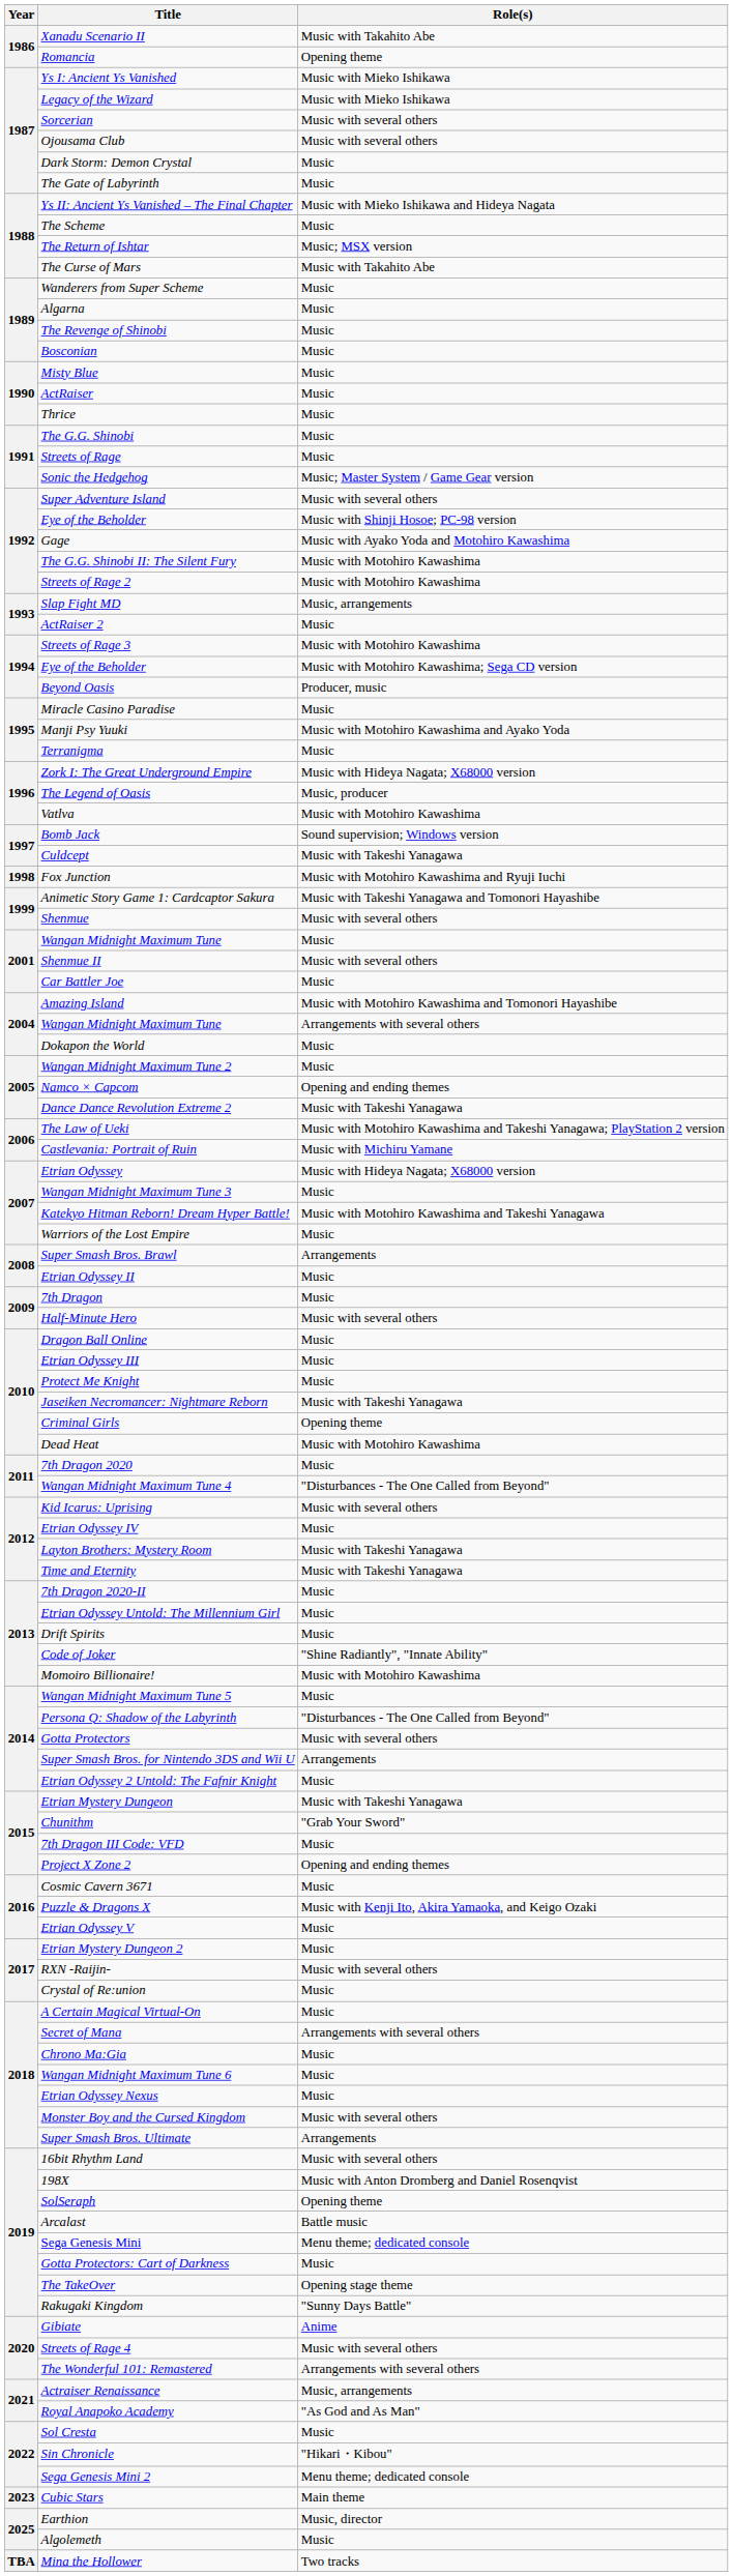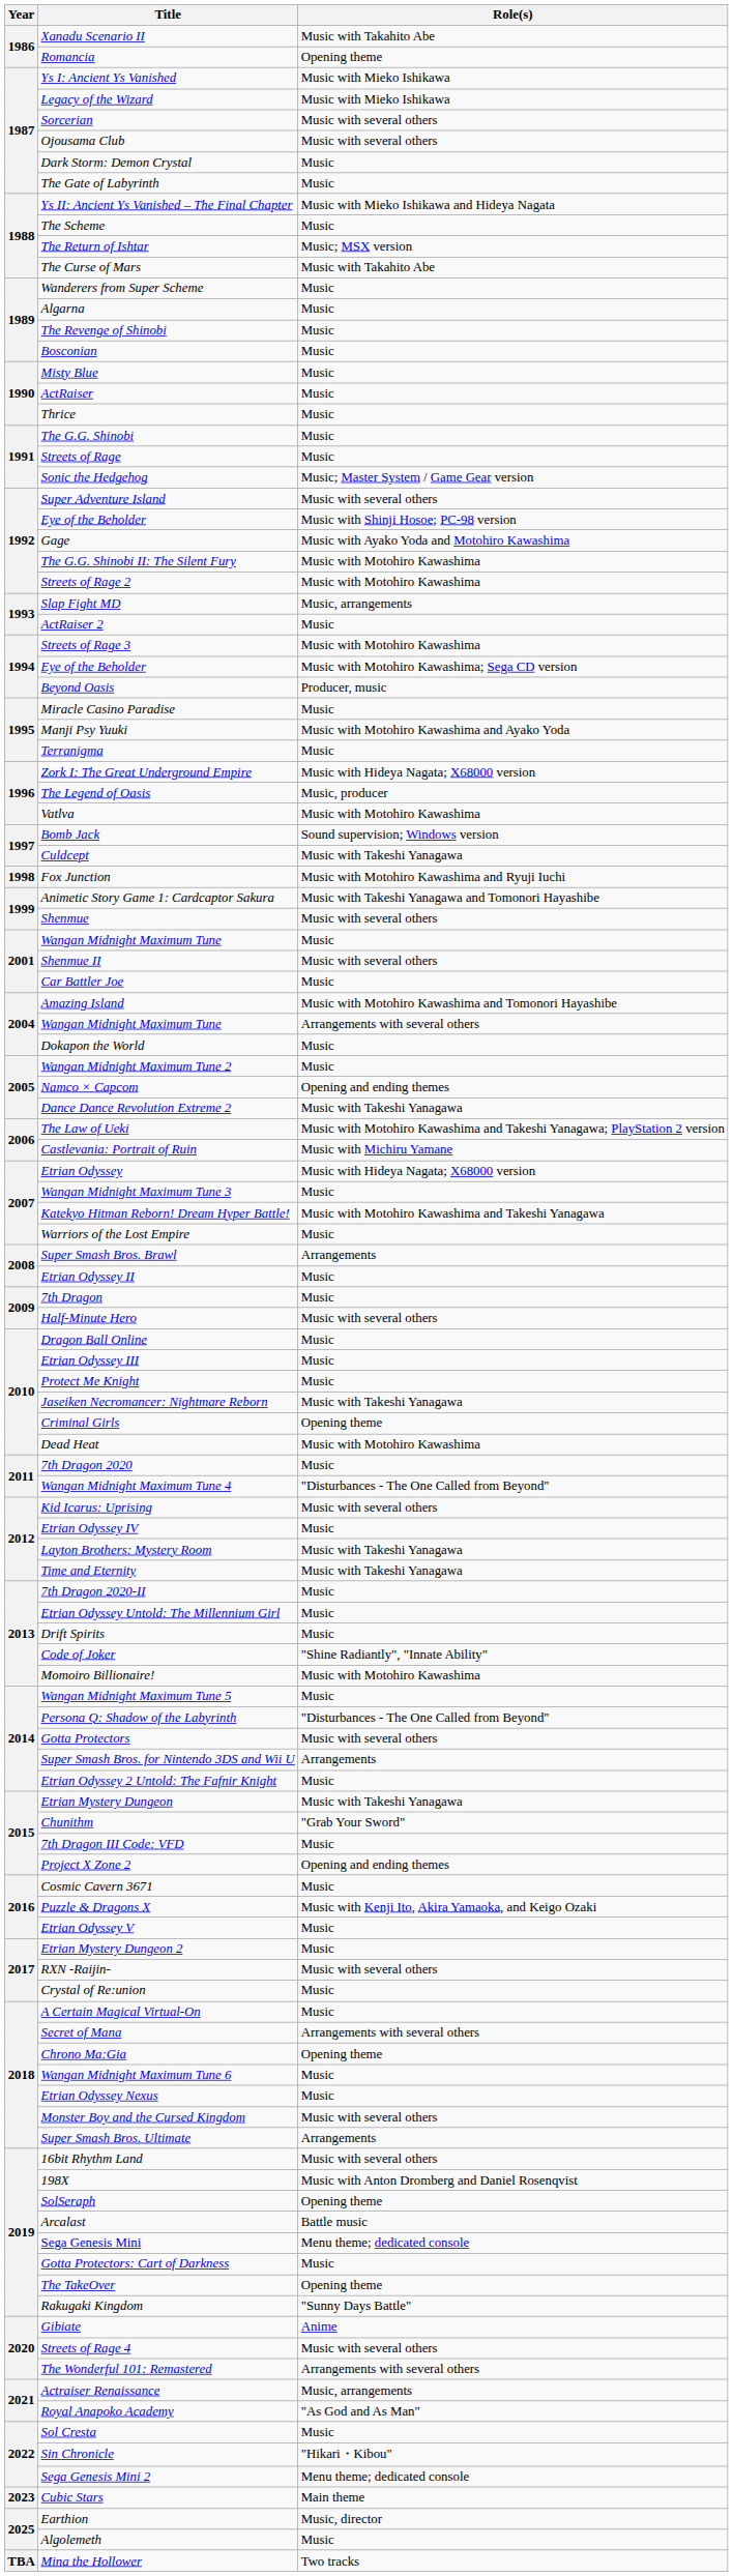 <table class="wikitable sortable" width="auto">
 <tr>
 <th>Year</th>
 <th>Title</th>
 <th>Role(s)</th>
 </tr>
 <tr>
 <th scope=row rowspan="2">1986</th>
 <td><em><a href='#'>Xanadu Scenario II</a></em></td>
 <td>Music with Takahito Abe</td>
 </tr>
 <tr>
 <td><em><a href='#'>Romancia</a></em></td>
 <td>Opening theme</td>
 </tr>
 <tr>
 <th scope=row rowspan="6">1987</th>
 <td><em><a href='#'>Ys I: Ancient Ys Vanished</a></em></td>
 <td>Music with Mieko Ishikawa</td>
 </tr>
 <tr>
 <td><em><a href='#'>Legacy of the Wizard</a></em></td>
 <td>Music with Mieko Ishikawa</td>
 </tr>
 <tr>
 <td><em><a href='#'>Sorcerian</a></em></td>
 <td>Music with several others</td>
 </tr>
 <tr>
 <td><em>Ojousama Club</em></td>
 <td>Music with several others</td>
 </tr>
 <tr>
 <td><em>Dark Storm: Demon Crystal</em></td>
 <td>Music</td>
 </tr>
 <tr>
 <td><em>The Gate of Labyrinth</em></td>
 <td>Music</td>
 </tr>
 <tr>
 <th scope=row rowspan="4">1988</th>
 <td><em><a href='#'>Ys II: Ancient Ys Vanished – The Final Chapter</a></em></td>
 <td>Music with Mieko Ishikawa and Hideya Nagata</td>
 </tr>
 <tr>
 <td><em>The Scheme</em></td>
 <td>Music</td>
 </tr>
 <tr>
 <td><em><a href='#'>The Return of Ishtar</a></em></td>
 <td>Music; <a href='#'>MSX</a> version</td>
 </tr>
 <tr>
 <td><em>The Curse of Mars</em></td>
 <td>Music with Takahito Abe</td>
 </tr>
 <tr>
 <th scope=row rowspan="4">1989</th>
 <td><em>Wanderers from Super Scheme</em></td>
 <td>Music</td>
 </tr>
 <tr>
 <td><em>Algarna</em></td>
 <td>Music</td>
 </tr>
 <tr>
 <td><em><a href='#'>The Revenge of Shinobi</a></em></td>
 <td>Music</td>
 </tr>
 <tr>
 <td><em><a href='#'>Bosconian</a></em></td>
 <td>Music</td>
 </tr>
 <tr>
 <th scope=row rowspan="3">1990</th>
 <td><em><a href='#'>Misty Blue</a></em></td>
 <td>Music</td>
 </tr>
 <tr>
 <td><em><a href='#'>ActRaiser</a></em></td>
 <td>Music</td>
 </tr>
 <tr>
 <td><em>Thrice</em></td>
 <td>Music</td>
 </tr>
 <tr>
 <th rowspan="3" scope="row">1991</th>
 <td><em><a href='#'>The G.G. Shinobi</a></em></td>
 <td>Music</td>
 </tr>
 <tr>
 <td><em><a href='#'>Streets of Rage</a></em></td>
 <td>Music</td>
 </tr>
 <tr>
 <td><em><a href='#'>Sonic the Hedgehog</a></em></td>
 <td>Music; <a href='#'>Master System</a> / <a href='#'>Game Gear</a> version</td>
 </tr>
 <tr>
 <th rowspan="5" scope="row">1992</th>
 <td><em><a href='#'>Super Adventure Island</a></em></td>
 <td>Music with several others</td>
 </tr>
 <tr>
 <td><em><a href='#'>Eye of the Beholder</a></em></td>
 <td>Music with <a href='#'>Shinji Hosoe</a>; <a href='#'>PC-98</a> version</td>
 </tr>
 <tr>
 <td><em>Gage</em></td>
 <td>Music with Ayako Yoda and <a href='#'>Motohiro Kawashima</a></td>
 </tr>
 <tr>
 <td><em><a href='#'>The G.G. Shinobi II: The Silent Fury</a></em></td>
 <td>Music with Motohiro Kawashima</td>
 </tr>
 <tr>
 <td><em><a href='#'>Streets of Rage 2</a></em></td>
 <td>Music with Motohiro Kawashima</td>
 </tr>
 <tr>
 <th scope=row rowspan="2">1993</th>
 <td><em><a href='#'>Slap Fight MD</a></em></td>
 <td>Music, arrangements</td>
 </tr>
 <tr>
 <td><em><a href='#'>ActRaiser 2</a></em></td>
 <td>Music</td>
 </tr>
 <tr>
 <th rowspan="3" scope="row">1994</th>
 <td><em><a href='#'>Streets of Rage 3</a></em></td>
 <td>Music with Motohiro Kawashima</td>
 </tr>
 <tr>
 <td><em><a href='#'>Eye of the Beholder</a></em></td>
 <td>Music with Motohiro Kawashima; <a href='#'>Sega CD</a> version</td>
 </tr>
 <tr>
 <td><em><a href='#'>Beyond Oasis</a></em></td>
 <td>Producer, music</td>
 </tr>
 <tr>
 <th scope=row rowspan="3">1995</th>
 <td><em>Miracle Casino Paradise</em></td>
 <td>Music</td>
 </tr>
 <tr>
 <td><em>Manji Psy Yuuki</em></td>
 <td>Music with Motohiro Kawashima and Ayako Yoda</td>
 </tr>
 <tr>
 <td><em><a href='#'>Terranigma</a></em></td>
 <td>Music</td>
 </tr>
 <tr>
 <th scope=row rowspan="3">1996</th>
 <td><em><a href='#'>Zork I: The Great Underground Empire</a></em></td>
 <td>Music with Hideya Nagata; <a href='#'>X68000</a> version</td>
 </tr>
 <tr>
 <td><em><a href='#'>The Legend of Oasis</a></em></td>
 <td>Music, producer</td>
 </tr>
 <tr>
 <td><em>Vatlva</em></td>
 <td>Music with Motohiro Kawashima</td>
 </tr>
 <tr>
 <th rowspan="2" scope="row">1997</th>
 <td><em><a href='#'>Bomb Jack</a></em></td>
 <td>Sound supervision; <a href='#'>Windows</a> version</td>
 </tr>
 <tr>
 <td><em><a href='#'>Culdcept</a></em></td>
 <td>Music with Takeshi Yanagawa</td>
 </tr>
 <tr>
 <th>1998</th>
 <td><em>Fox Junction</em></td>
 <td>Music with Motohiro Kawashima and Ryuji Iuchi</td>
 </tr>
 <tr>
 <th scope=row rowspan="2">1999</th>
 <td><em>Animetic Story Game 1: Cardcaptor Sakura</em></td>
 <td>Music with Takeshi Yanagawa and Tomonori Hayashibe</td>
 </tr>
 <tr>
 <td><em><a href='#'>Shenmue</a></em></td>
 <td>Music with several others</td>
 </tr>
 <tr>
 <th scope=row rowspan="3">2001</th>
 <td><em><a href='#'>Wangan Midnight Maximum Tune</a></em></td>
 <td>Music</td>
 </tr>
 <tr>
 <td><em><a href='#'>Shenmue II</a></em></td>
 <td>Music with several others</td>
 </tr>
 <tr>
 <td><em><a href='#'>Car Battler Joe</a></em></td>
 <td>Music</td>
 </tr>
 <tr>
 <th scope=row rowspan="3">2004</th>
 <td><em><a href='#'>Amazing Island</a></em></td>
 <td>Music with Motohiro Kawashima and Tomonori Hayashibe</td>
 </tr>
 <tr>
 <td><em><a href='#'>Wangan Midnight Maximum Tune</a></em></td>
 <td>Arrangements with several others</td>
 </tr>
 <tr>
 <td><em>Dokapon the World</em></td>
 <td>Music</td>
 </tr>
 <tr>
 <th scope=row rowspan="3">2005</th>
 <td><em><a href='#'>Wangan Midnight Maximum Tune 2</a></em></td>
 <td>Music</td>
 </tr>
 <tr>
 <td><em><a href='#'>Namco × Capcom</a></em></td>
 <td>Opening and ending themes</td>
 </tr>
 <tr>
 <td><em><a href='#'>Dance Dance Revolution Extreme 2</a></em></td>
 <td>Music with Takeshi Yanagawa</td>
 </tr>
 <tr>
 <th scope=row rowspan="2">2006</th>
 <td><em><a href='#'>The Law of Ueki</a></em></td>
 <td>Music with Motohiro Kawashima and Takeshi Yanagawa; <a href='#'>PlayStation 2</a> version</td>
 </tr>
 <tr>
 <td><em><a href='#'>Castlevania: Portrait of Ruin</a></em></td>
 <td>Music with <a href='#'>Michiru Yamane</a></td>
 </tr>
 <tr>
 <th scope=row rowspan="4">2007</th>
 <td><em><a href='#'>Etrian Odyssey</a></em></td>
 <td>Music with Hideya Nagata; <a href='#'>X68000</a> version</td>
 </tr>
 <tr>
 <td><em><a href='#'>Wangan Midnight Maximum Tune 3</a></em></td>
 <td>Music</td>
 </tr>
 <tr>
 <td><em><a href='#'>Katekyo Hitman Reborn! Dream Hyper Battle!</a></em></td>
 <td>Music with Motohiro Kawashima and Takeshi Yanagawa</td>
 </tr>
 <tr>
 <td><em>Warriors of the Lost Empire</em></td>
 <td>Music</td>
 </tr>
 <tr>
 <th scope=row rowspan="2">2008</th>
 <td><em><a href='#'>Super Smash Bros. Brawl</a></em></td>
 <td>Arrangements</td>
 </tr>
 <tr>
 <td><em><a href='#'>Etrian Odyssey II</a></em></td>
 <td>Music</td>
 </tr>
 <tr>
 <th scope=row rowspan="2">2009</th>
 <td><em><a href='#'>7th Dragon</a></em></td>
 <td>Music</td>
 </tr>
 <tr>
 <td><em><a href='#'>Half-Minute Hero</a></em></td>
 <td>Music with several others</td>
 </tr>
 <tr>
 <th scope=row rowspan="6">2010</th>
 <td><em><a href='#'>Dragon Ball Online</a></em></td>
 <td>Music</td>
 </tr>
 <tr>
 <td><em><a href='#'>Etrian Odyssey III</a></em></td>
 <td>Music</td>
 </tr>
 <tr>
 <td><em><a href='#'>Protect Me Knight</a></em></td>
 <td>Music</td>
 </tr>
 <tr>
 <td><em><a href='#'>Jaseiken Necromancer: Nightmare Reborn</a></em></td>
 <td>Music with Takeshi Yanagawa</td>
 </tr>
 <tr>
 <td><em><a href='#'>Criminal Girls</a></em></td>
 <td>Opening theme</td>
 </tr>
 <tr>
 <td><em>Dead Heat</em></td>
 <td>Music with Motohiro Kawashima</td>
 </tr>
 <tr>
 <th scope=row rowspan="2">2011</th>
 <td><em><a href='#'>7th Dragon 2020</a></em></td>
 <td>Music</td>
 </tr>
 <tr>
 <td><em><a href='#'>Wangan Midnight Maximum Tune 4</a></em></td>
 <td>"Disturbances - The One Called from Beyond"</td>
 </tr>
 <tr>
 <th scope=row rowspan="4">2012</th>
 <td><em><a href='#'>Kid Icarus: Uprising</a></em></td>
 <td>Music with several others</td>
 </tr>
 <tr>
 <td><em><a href='#'>Etrian Odyssey IV</a></em></td>
 <td>Music</td>
 </tr>
 <tr>
 <td><em><a href='#'>Layton Brothers: Mystery Room</a></em></td>
 <td>Music with Takeshi Yanagawa</td>
 </tr>
 <tr>
 <td><em><a href='#'>Time and Eternity</a></em></td>
 <td>Music with Takeshi Yanagawa</td>
 </tr>
 <tr>
 <th scope=row rowspan="5">2013</th>
 <td><em><a href='#'>7th Dragon 2020-II</a></em></td>
 <td>Music</td>
 </tr>
 <tr>
 <td><em><a href='#'>Etrian Odyssey Untold: The Millennium Girl</a></em></td>
 <td>Music</td>
 </tr>
 <tr>
 <td><em>Drift Spirits</em></td>
 <td>Music</td>
 </tr>
 <tr>
 <td><em><a href='#'>Code of Joker</a></em></td>
 <td>"Shine Radiantly", "Innate Ability"</td>
 </tr>
 <tr>
 <td><em>Momoiro Billionaire!</em></td>
 <td>Music with Motohiro Kawashima</td>
 </tr>
 <tr>
 <th scope=row rowspan="5">2014</th>
 <td><em><a href='#'>Wangan Midnight Maximum Tune 5</a></em></td>
 <td>Music</td>
 </tr>
 <tr>
 <td><em><a href='#'>Persona Q: Shadow of the Labyrinth</a></em></td>
 <td>"Disturbances - The One Called from Beyond"</td>
 </tr>
 <tr>
 <td><em><a href='#'>Gotta Protectors</a></em></td>
 <td>Music with several others </td>
 </tr>
 <tr>
 <td><em><a href='#'>Super Smash Bros. for Nintendo 3DS and Wii U</a></em></td>
 <td>Arrangements</td>
 </tr>
 <tr>
 <td><em><a href='#'>Etrian Odyssey 2 Untold: The Fafnir Knight</a></em></td>
 <td>Music</td>
 </tr>
 <tr>
 <th scope=row rowspan="4">2015</th>
 <td><em><a href='#'>Etrian Mystery Dungeon</a></em></td>
 <td>Music with Takeshi Yanagawa</td>
 </tr>
 <tr>
 <td><em><a href='#'>Chunithm</a></em></td>
 <td>"Grab Your Sword"</td>
 </tr>
 <tr>
 <td><em><a href='#'>7th Dragon III Code: VFD</a></em></td>
 <td>Music</td>
 </tr>
 <tr>
 <td><em><a href='#'>Project X Zone 2</a></em></td>
 <td>Opening and ending themes</td>
 </tr>
 <tr>
 <th scope=row rowspan="3">2016</th>
 <td><em>Cosmic Cavern 3671</em></td>
 <td>Music</td>
 </tr>
 <tr>
 <td><em><a href='#'>Puzzle & Dragons X</a></em></td>
 <td>Music with <a href='#'>Kenji Ito</a>, <a href='#'>Akira Yamaoka</a>, and Keigo Ozaki</td>
 </tr>
 <tr>
 <td><em><a href='#'>Etrian Odyssey V</a></em></td>
 <td>Music</td>
 </tr>
 <tr>
 <th scope=row rowspan="3">2017</th>
 <td><em><a href='#'>Etrian Mystery Dungeon 2</a></em></td>
 <td>Music</td>
 </tr>
 <tr>
 <td><em>RXN -Raijin-</em></td>
 <td>Music with several others</td>
 </tr>
 <tr>
 <td><em>Crystal of Re:union</em></td>
 <td>Music</td>
 </tr>
 <tr>
 <th scope=row rowspan="7">2018</th>
 <td><em><a href='#'>A Certain Magical Virtual-On</a></em></td>
 <td>Music</td>
 </tr>
 <tr>
 <td><em><a href='#'>Secret of Mana</a></em></td>
 <td>Arrangements with several others</td>
 </tr>
 <tr>
 <td><em><a href='#'>Chrono Ma:Gia</a></em></td>
-<td>Music</td>
+<td>Opening theme</td>
 </tr>
 <tr>
 <td><em><a href='#'>Wangan Midnight Maximum Tune 6</a></em></td>
 <td>Music</td>
 </tr>
 <tr>
 <td><em><a href='#'>Etrian Odyssey Nexus</a></em></td>
 <td>Music</td>
 </tr>
 <tr>
 <td><em><a href='#'>Monster Boy and the Cursed Kingdom</a></em></td>
 <td>Music with several others</td>
 </tr>
 <tr>
 <td><em><a href='#'>Super Smash Bros. Ultimate</a></em></td>
 <td>Arrangements </td>
 </tr>
 <tr>
 <th scope=row rowspan="8">2019</th>
 <td><em>16bit Rhythm Land</em></td>
 <td>Music with several others</td>
 </tr>
 <tr>
 <td><em>198X</em></td>
 <td>Music with Anton Dromberg and Daniel Rosenqvist</td>
 </tr>
 <tr>
 <td><em><a href='#'>SolSeraph</a></em></td>
 <td>Opening theme</td>
 </tr>
 <tr>
 <td><em>Arcalast</em></td>
 <td>Battle music</td>
 </tr>
 <tr>
 <td><a href='#'>Sega Genesis Mini</a></td>
 <td>Menu theme; <a href='#'>dedicated console</a></td>
 </tr>
 <tr>
 <td><em><a href='#'>Gotta Protectors: Cart of Darkness</a></em></td>
 <td>Music</td>
 </tr>
 <tr>
 <td><em><a href='#'>The TakeOver</a></em></td>
-<td>Opening stage theme</td>
+<td>Opening theme</td>
 </tr>
 <tr>
 <td><em>Rakugaki Kingdom</em></td>
 <td>"Sunny Days Battle"</td>
 </tr>
 <tr>
 <th scope=row rowspan="3">2020</th>
 <td><em><a href='#'>Gibiate</a></em></td>
 <td><a href='#'>Anime</a></td>
 </tr>
 <tr>
 <td><em><a href='#'>Streets of Rage 4</a></em></td>
 <td>Music with several others</td>
 </tr>
 <tr>
 <td><em><a href='#'>The Wonderful 101: Remastered</a></em></td>
 <td>Arrangements with several others</td>
 </tr>
 <tr>
 <th scope=row rowspan="2">2021</th>
 <td><em><a href='#'>Actraiser Renaissance</a></em></td>
 <td>Music, arrangements</td>
 </tr>
 <tr>
 <td><em><a href='#'>Royal Anapoko Academy</a></em></td>
 <td>"As God and As Man"</td>
 </tr>
 <tr>
 <th scope=row rowspan="3">2022</th>
 <td><em><a href='#'>Sol Cresta</a></em></td>
 <td>Music</td>
 </tr>
 <tr>
 <td><em><a href='#'>Sin Chronicle</a></em></td>
 <td>"Hikari・Kibou"</td>
 </tr>
 <tr>
 <td><em><a href='#'>Sega Genesis Mini 2</a></em></td>
 <td>Menu theme; dedicated console</td>
 </tr>
 <tr>
 <th scope=row rowspan="1">2023</th>
 <td><em><a href='#'>Cubic Stars</a></em></td>
 <td>Main theme</td>
 </tr>
 <tr>
 <th rowspan="2" scope="row">2025</th>
 <td><em>Earthion</em></td>
 <td>Music, director</td>
 </tr>
 <tr>
 <td><em>Algolemeth</em></td>
 <td>Music</td>
 </tr>
 <tr>
 <th scope=row rowspan="1">TBA</th>
 <td><em><a href='#'>Mina the Hollower</a></em></td>
 <td>Two tracks</td>
 </tr>
 </table>
